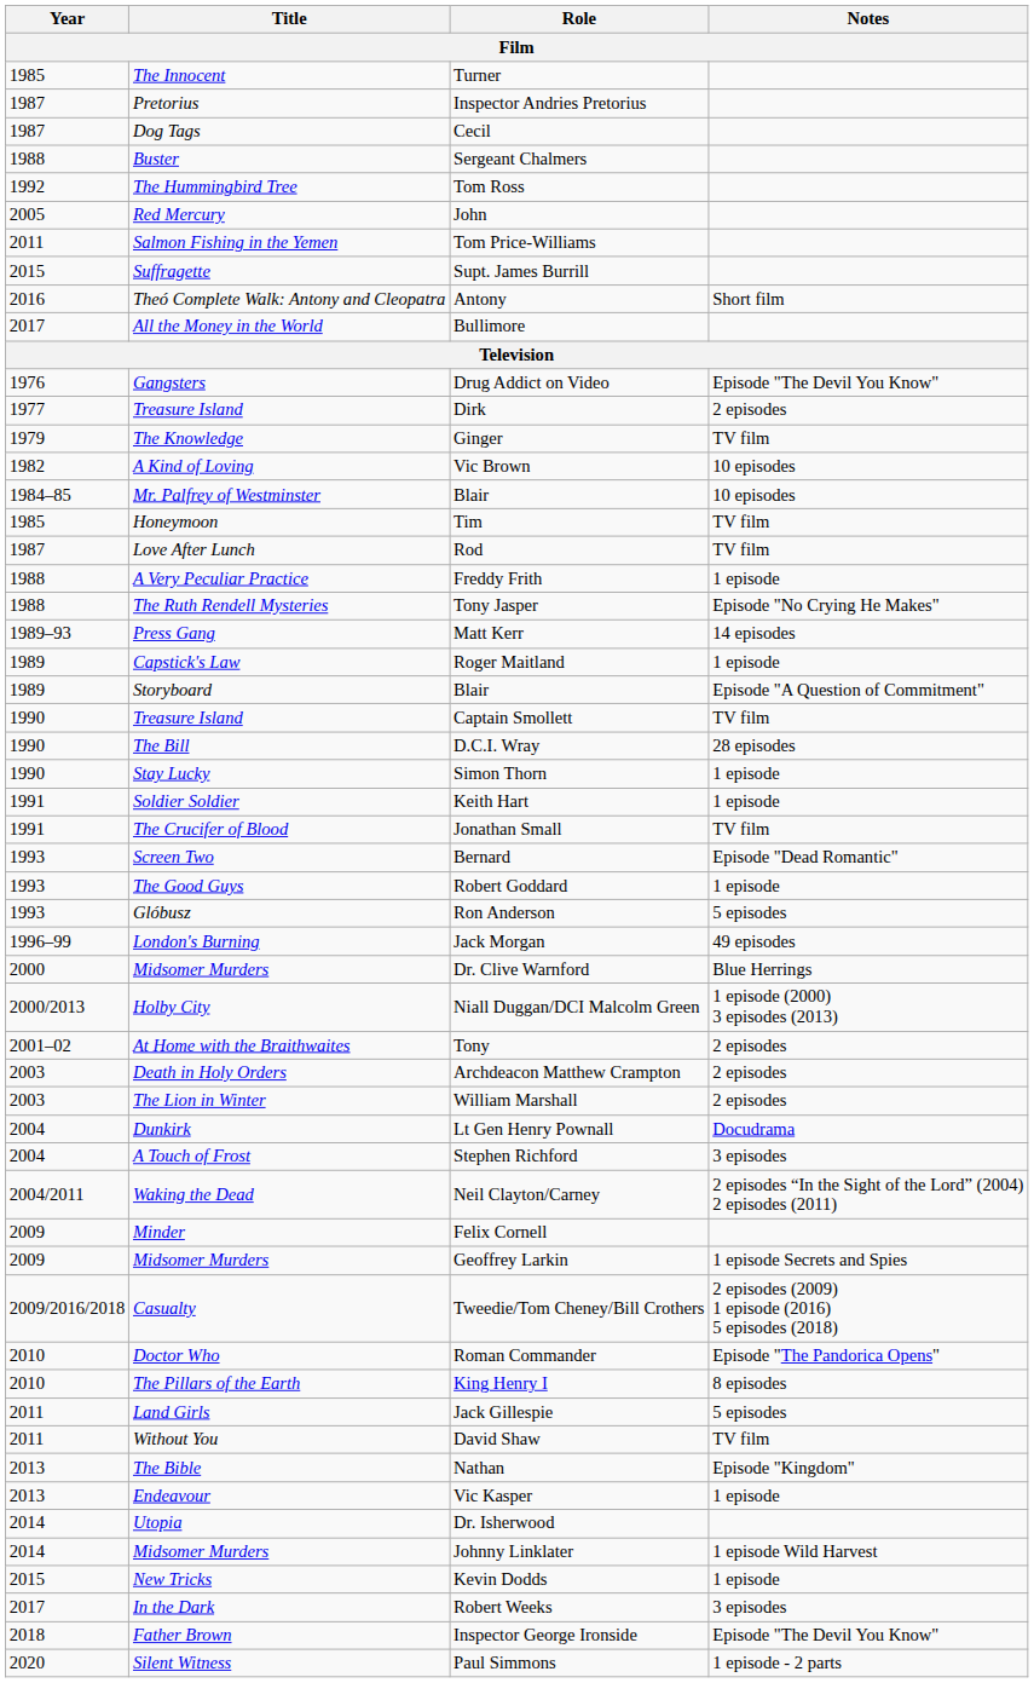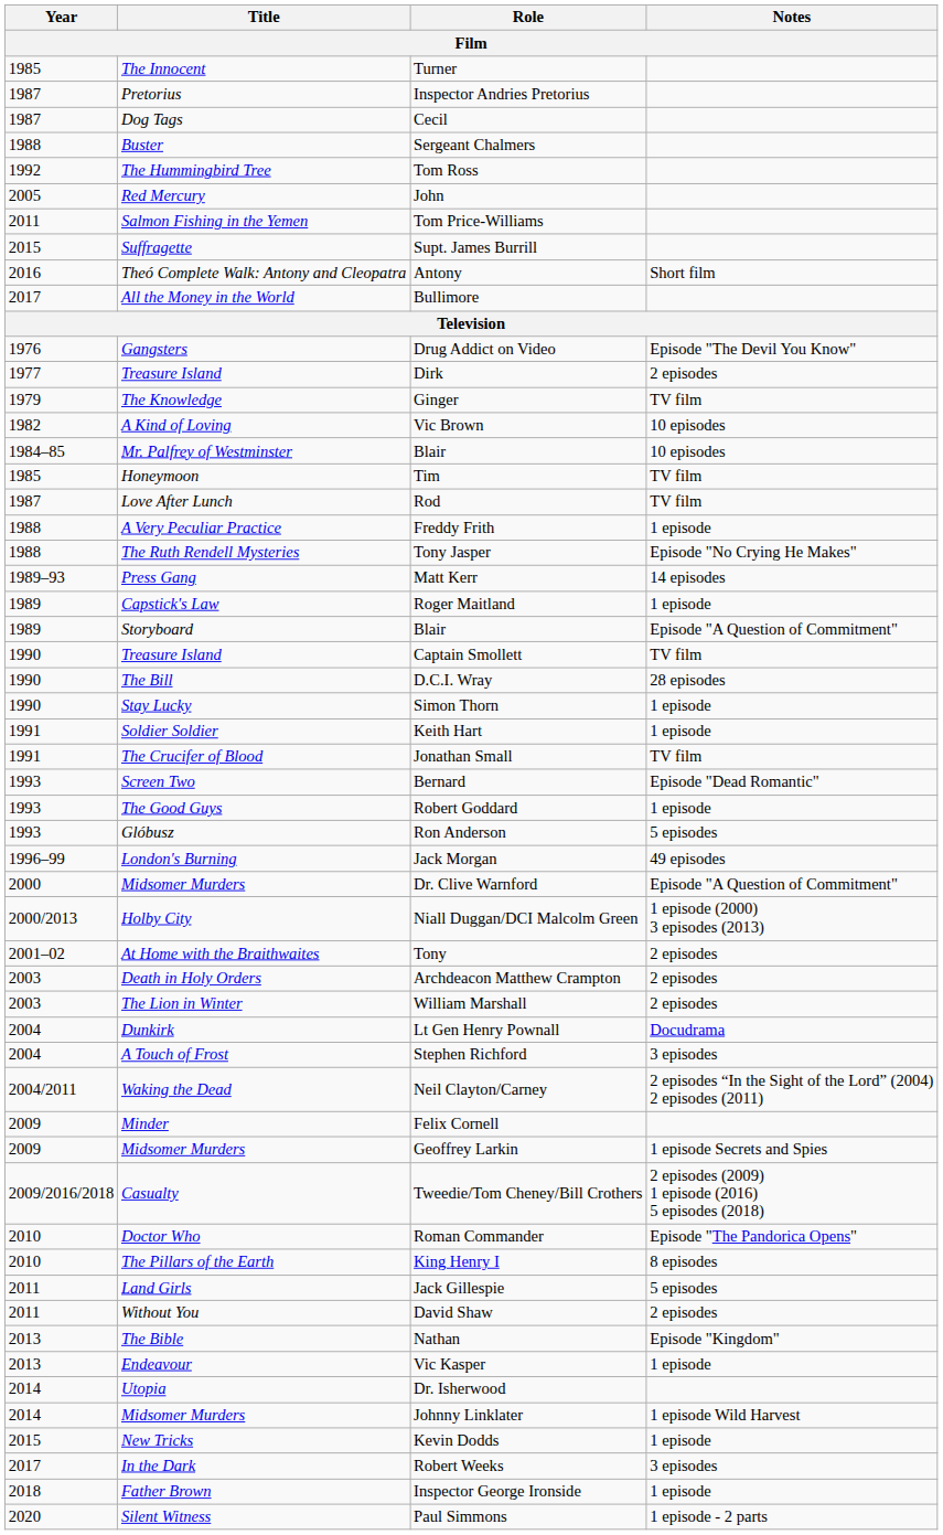 <table class=wikitable>
 <tr>
 <th>Year</th>
 <th>Title</th>
 <th>Role</th>
 <th>Notes</th>
 </tr>
 <tr>
 <th colspan=4><strong>Film</strong></th>
 </tr>
 <tr>
 <td>1985</td>
 <td><em><a href='#'>The Innocent</a></em></td>
 <td>Turner</td>
 <td></td>
 </tr>
 <tr>
 <td>1987</td>
 <td><em>Pretorius</em></td>
 <td>Inspector Andries Pretorius</td>
 <td></td>
 </tr>
 <tr>
 <td>1987</td>
 <td><em>Dog Tags</em></td>
 <td>Cecil</td>
 <td></td>
 </tr>
 <tr>
 <td>1988</td>
 <td><em><a href='#'>Buster</a></em></td>
 <td>Sergeant Chalmers</td>
 <td></td>
 </tr>
 <tr>
 <td>1992</td>
 <td><em><a href='#'>The Hummingbird Tree</a></em></td>
 <td>Tom Ross</td>
 <td></td>
 </tr>
 <tr>
 <td>2005</td>
 <td><em><a href='#'>Red Mercury</a></em></td>
 <td>John</td>
 <td></td>
 </tr>
 <tr>
 <td>2011</td>
 <td><em><a href='#'>Salmon Fishing in the Yemen</a></em></td>
 <td>Tom Price-Williams</td>
 <td></td>
 </tr>
 <tr>
 <td>2015</td>
 <td><em><a href='#'>Suffragette</a></em></td>
 <td>Supt. James Burrill</td>
 <td></td>
 </tr>
 <tr>
 <td>2016</td>
 <td><em>Theó Complete Walk: Antony and Cleopatra</em></td>
 <td>Antony</td>
 <td>Short film</td>
 </tr>
 <tr>
 <td>2017</td>
 <td><em><a href='#'>All the Money in the World</a></em></td>
 <td>Bullimore</td>
 <td></td>
 </tr>
 <tr>
 <th colspan=4><strong>Television</strong></th>
 </tr>
 <tr>
 <td>1976</td>
 <td><em><a href='#'>Gangsters</a></em></td>
 <td>Drug Addict on Video</td>
 <td>Episode "The Devil You Know"</td>
 </tr>
 <tr>
 <td>1977</td>
 <td><em><a href='#'>Treasure Island</a></em></td>
 <td>Dirk</td>
 <td>2 episodes</td>
 </tr>
 <tr>
 <td>1979</td>
 <td><em><a href='#'>The Knowledge</a></em></td>
 <td>Ginger</td>
 <td>TV film</td>
 </tr>
 <tr>
 <td>1982</td>
 <td><em><a href='#'>A Kind of Loving</a></em></td>
 <td>Vic Brown</td>
 <td>10 episodes</td>
 </tr>
 <tr>
 <td>1984–85</td>
 <td><em><a href='#'>Mr. Palfrey of Westminster</a></em></td>
 <td>Blair</td>
 <td>10 episodes</td>
 </tr>
 <tr>
 <td>1985</td>
 <td><em>Honeymoon</em></td>
 <td>Tim</td>
 <td>TV film</td>
 </tr>
 <tr>
 <td>1987</td>
 <td><em> Love After Lunch</em></td>
 <td>Rod</td>
 <td>TV film</td>
 </tr>
 <tr>
 <td>1988</td>
 <td><em><a href='#'>A Very Peculiar Practice</a></em></td>
 <td>Freddy Frith</td>
 <td>1 episode</td>
 </tr>
 <tr>
 <td>1988</td>
 <td><em><a href='#'>The Ruth Rendell Mysteries</a></em></td>
 <td>Tony Jasper</td>
 <td>Episode "No Crying He Makes"</td>
 </tr>
 <tr>
 <td>1989–93</td>
 <td><em><a href='#'>Press Gang</a></em></td>
 <td>Matt Kerr</td>
 <td>14 episodes</td>
 </tr>
 <tr>
 <td>1989</td>
 <td><em><a href='#'>Capstick's Law</a></em></td>
 <td>Roger Maitland</td>
 <td>1 episode</td>
 </tr>
 <tr>
 <td>1989</td>
 <td><em>Storyboard</em></td>
 <td>Blair</td>
 <td>Episode "A Question of Commitment"</td>
 </tr>
 <tr>
 <td>1990</td>
 <td><em><a href='#'>Treasure Island</a></em></td>
 <td>Captain Smollett</td>
 <td>TV film</td>
 </tr>
 <tr>
 <td>1990</td>
 <td><em><a href='#'>The Bill</a></em></td>
 <td>D.C.I. Wray</td>
 <td>28 episodes</td>
 </tr>
 <tr>
 <td>1990</td>
 <td><em><a href='#'>Stay Lucky</a></em></td>
 <td>Simon Thorn</td>
 <td>1 episode</td>
 </tr>
 <tr>
 <td>1991</td>
 <td><em><a href='#'>Soldier Soldier</a></em></td>
 <td>Keith Hart</td>
 <td>1 episode</td>
 </tr>
 <tr>
 <td>1991</td>
 <td><em><a href='#'>The Crucifer of Blood</a></em></td>
 <td>Jonathan Small</td>
 <td>TV film</td>
 </tr>
 <tr>
 <td>1993</td>
 <td><em><a href='#'>Screen Two</a></em></td>
 <td>Bernard</td>
 <td>Episode "Dead Romantic"</td>
 </tr>
 <tr>
 <td>1993</td>
 <td><em><a href='#'>The Good Guys</a></em></td>
 <td>Robert Goddard</td>
 <td>1 episode</td>
 </tr>
 <tr>
 <td>1993</td>
 <td><em>Glóbusz</em></td>
 <td>Ron Anderson</td>
 <td>5 episodes</td>
 </tr>
 <tr>
 <td>1996–99</td>
 <td><em><a href='#'>London's Burning</a></em></td>
 <td>Jack Morgan</td>
 <td>49 episodes</td>
 </tr>
 <tr>
 <td>2000</td>
 <td><em><a href='#'>Midsomer Murders</a></em></td>
 <td>Dr. Clive Warnford</td>
-<td>Blue Herrings</td>
+<td>Episode "A Question of Commitment"</td>
 </tr>
 <tr>
 <td>2000/2013</td>
 <td><em><a href='#'>Holby City</a></em></td>
 <td>Niall Duggan/DCI Malcolm Green</td>
 <td>1 episode (2000)<br>3 episodes (2013)</td>
 </tr>
 <tr>
 <td>2001–02</td>
 <td><em><a href='#'>At Home with the Braithwaites</a></em></td>
 <td>Tony</td>
 <td>2 episodes</td>
 </tr>
 <tr>
 <td>2003</td>
 <td><em><a href='#'>Death in Holy Orders</a></em></td>
 <td>Archdeacon Matthew Crampton</td>
 <td>2 episodes</td>
 </tr>
 <tr>
 <td>2003</td>
 <td><em><a href='#'>The Lion in Winter</a></em></td>
 <td>William Marshall</td>
 <td>2 episodes</td>
 </tr>
 <tr>
 <td>2004</td>
 <td><em><a href='#'>Dunkirk</a></em></td>
 <td>Lt Gen Henry Pownall</td>
 <td><a href='#'>Docudrama</a></td>
 </tr>
 <tr>
 <td>2004</td>
 <td><em><a href='#'>A Touch of Frost</a></em></td>
 <td>Stephen Richford</td>
 <td>3 episodes</td>
 </tr>
 <tr>
 <td>2004/2011</td>
 <td><em><a href='#'>Waking the Dead</a></em></td>
 <td>Neil Clayton/Carney</td>
 <td>2 episodes “In the Sight of the Lord” (2004) <br>2 episodes (2011)</td>
 </tr>
 <tr>
 <td>2009</td>
 <td><em><a href='#'>Minder</a></em></td>
 <td>Felix Cornell</td>
 <td></td>
 </tr>
 <tr>
 <td>2009</td>
 <td><em><a href='#'>Midsomer Murders</a></em></td>
 <td>Geoffrey Larkin</td>
 <td>1 episode Secrets and Spies</td>
 </tr>
 <tr>
 <td>2009/2016/2018</td>
 <td><em><a href='#'>Casualty</a></em></td>
 <td>Tweedie/Tom Cheney/Bill Crothers</td>
 <td>2 episodes (2009)<br> 1 episode (2016)<br> 5 episodes (2018)</td>
 </tr>
 <tr>
 <td>2010</td>
 <td><em><a href='#'>Doctor Who</a></em></td>
 <td>Roman Commander</td>
 <td>Episode "<a href='#'>The Pandorica Opens</a>"</td>
 </tr>
 <tr>
 <td>2010</td>
 <td><em><a href='#'>The Pillars of the Earth</a></em></td>
 <td><a href='#'>King Henry I</a></td>
 <td>8 episodes</td>
 </tr>
 <tr>
 <td>2011</td>
 <td><em><a href='#'>Land Girls</a></em></td>
 <td>Jack Gillespie</td>
 <td>5 episodes</td>
 </tr>
 <tr>
 <td>2011</td>
 <td><em>Without You</em></td>
 <td>David Shaw</td>
-<td>TV film</td>
+<td>2 episodes</td>
 </tr>
 <tr>
 <td>2013</td>
 <td><em><a href='#'>The Bible</a></em></td>
 <td>Nathan</td>
 <td>Episode "Kingdom"</td>
 </tr>
 <tr>
 <td>2013</td>
 <td><em><a href='#'>Endeavour</a></em></td>
 <td>Vic Kasper</td>
 <td>1 episode</td>
 </tr>
 <tr>
 <td>2014</td>
 <td><em><a href='#'>Utopia</a></em></td>
 <td>Dr. Isherwood</td>
 <td></td>
 </tr>
 <tr>
 <td>2014</td>
 <td><em><a href='#'>Midsomer Murders</a></em></td>
 <td>Johnny Linklater</td>
 <td>1 episode Wild Harvest</td>
 </tr>
 <tr>
 <td>2015</td>
 <td><em><a href='#'>New Tricks</a></em></td>
 <td>Kevin Dodds</td>
 <td>1 episode</td>
 </tr>
 <tr>
 <td>2017</td>
 <td><em><a href='#'>In the Dark</a></em></td>
 <td>Robert Weeks</td>
 <td>3 episodes</td>
 </tr>
 <tr>
 <td>2018</td>
 <td><em><a href='#'>Father Brown</a></em></td>
 <td>Inspector George Ironside</td>
-<td>Episode "The Devil You Know"</td>
+<td>1 episode</td>
 </tr>
 <tr>
 <td>2020</td>
 <td><em><a href='#'>Silent Witness</a></em></td>
 <td>Paul Simmons</td>
 <td>1 episode - 2 parts</td>
 </tr>
 </table>
